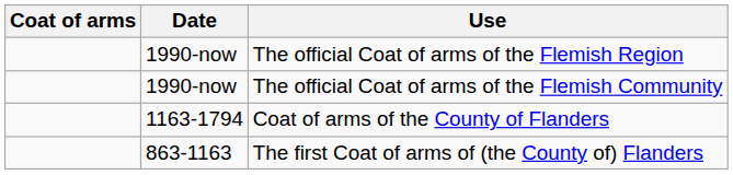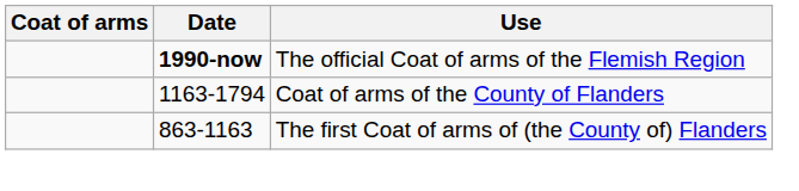 <table class="wikitable">
 <tr>
 <th>Coat of arms</th>
 <th>Date</th>
 <th>Use</th>
 </tr>
 <tr>
 <td></td>
-<td>1990-now</td>
+<td><strong>1990-now</strong></td>
 <td>The official Coat of arms of the <a href='#'>Flemish Region</a></td>
-</tr>
-<tr>
-<td></td>
-<td>1990-now</td>
-<td>The official Coat of arms of the <a href='#'>Flemish Community</a></td>
 </tr>
 <tr>
 <td></td>
 <td>1163-1794</td>
 <td>Coat of arms of the <a href='#'>County of Flanders</a></td>
 </tr>
 <tr>
 <td></td>
 <td>863-1163</td>
 <td>The first Coat of arms of (the <a href='#'>County</a> of) <a href='#'>Flanders</a></td>
 </tr>
 </table>
